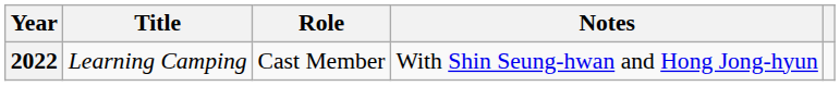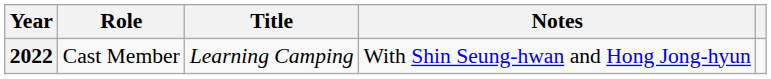 <table class="wikitable plainrowheaders">
 <tr>
 <th scope="col">Year</th>
+<th scope="col">Role</th>
 <th scope="col">Title</th>
-<th scope="col">Role</th>
 <th scope="col">Notes</th>
 <th scope="col" class="unsortable"></th>
 </tr>
 <tr>
 <th scope="row">2022</th>
+<td>Cast Member</td>
 <td><em>Learning Camping</em></td>
-<td>Cast Member</td>
 <td>With <a href='#'>Shin Seung-hwan</a> and <a href='#'>Hong Jong-hyun</a></td>
 <td style="text-align:center"></td>
 </tr>
 </table>
